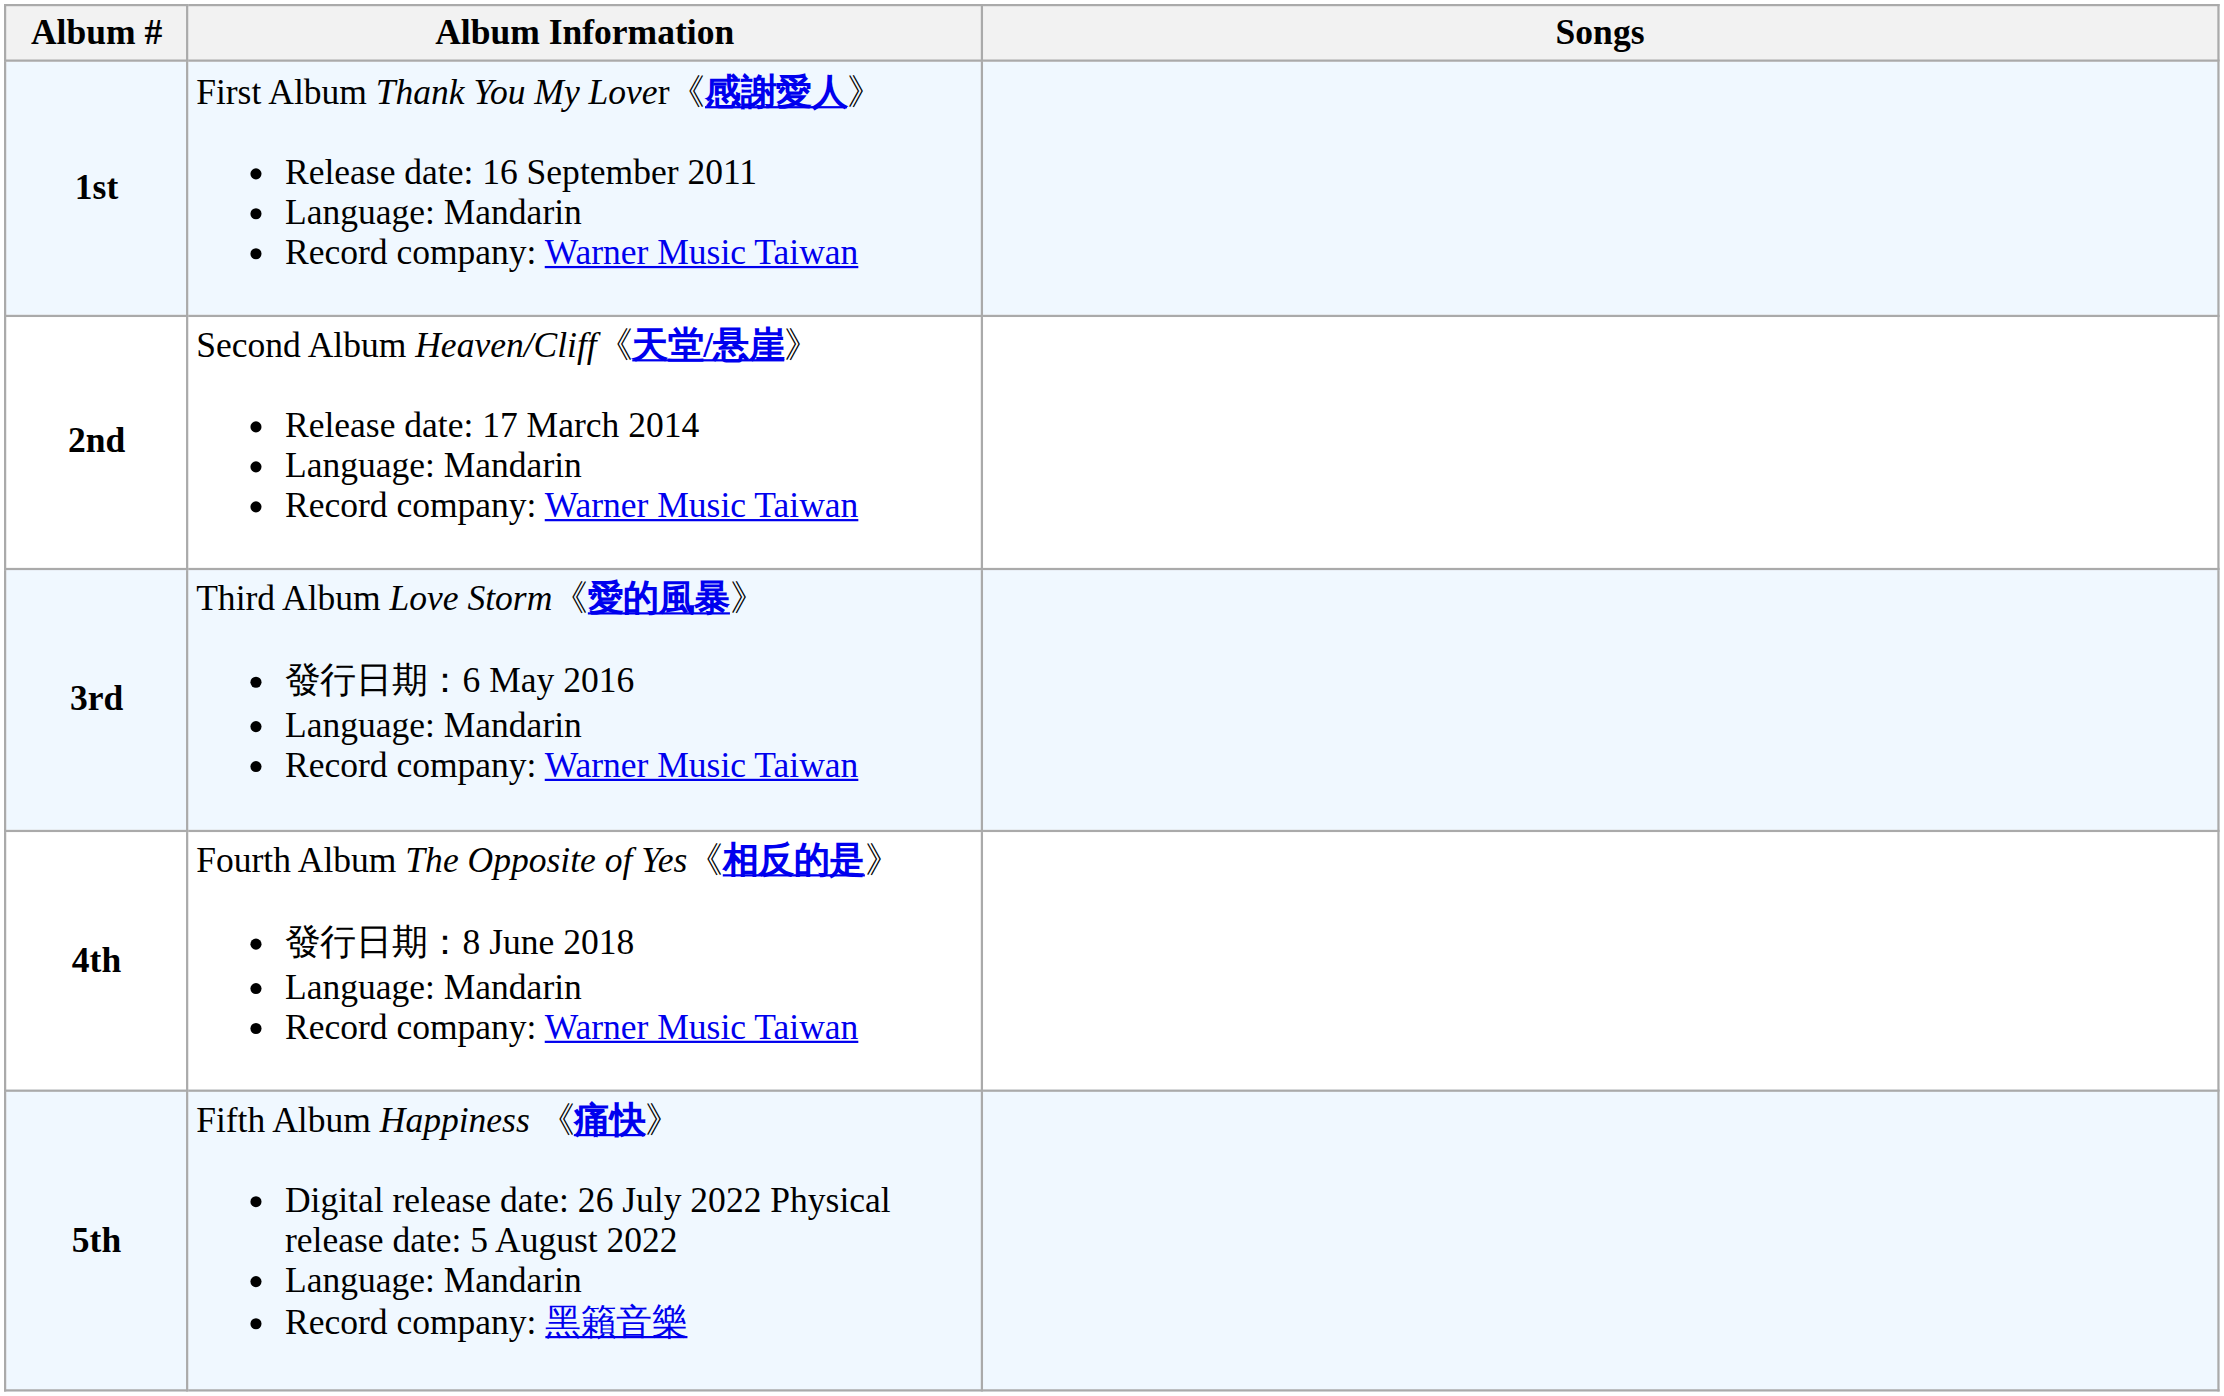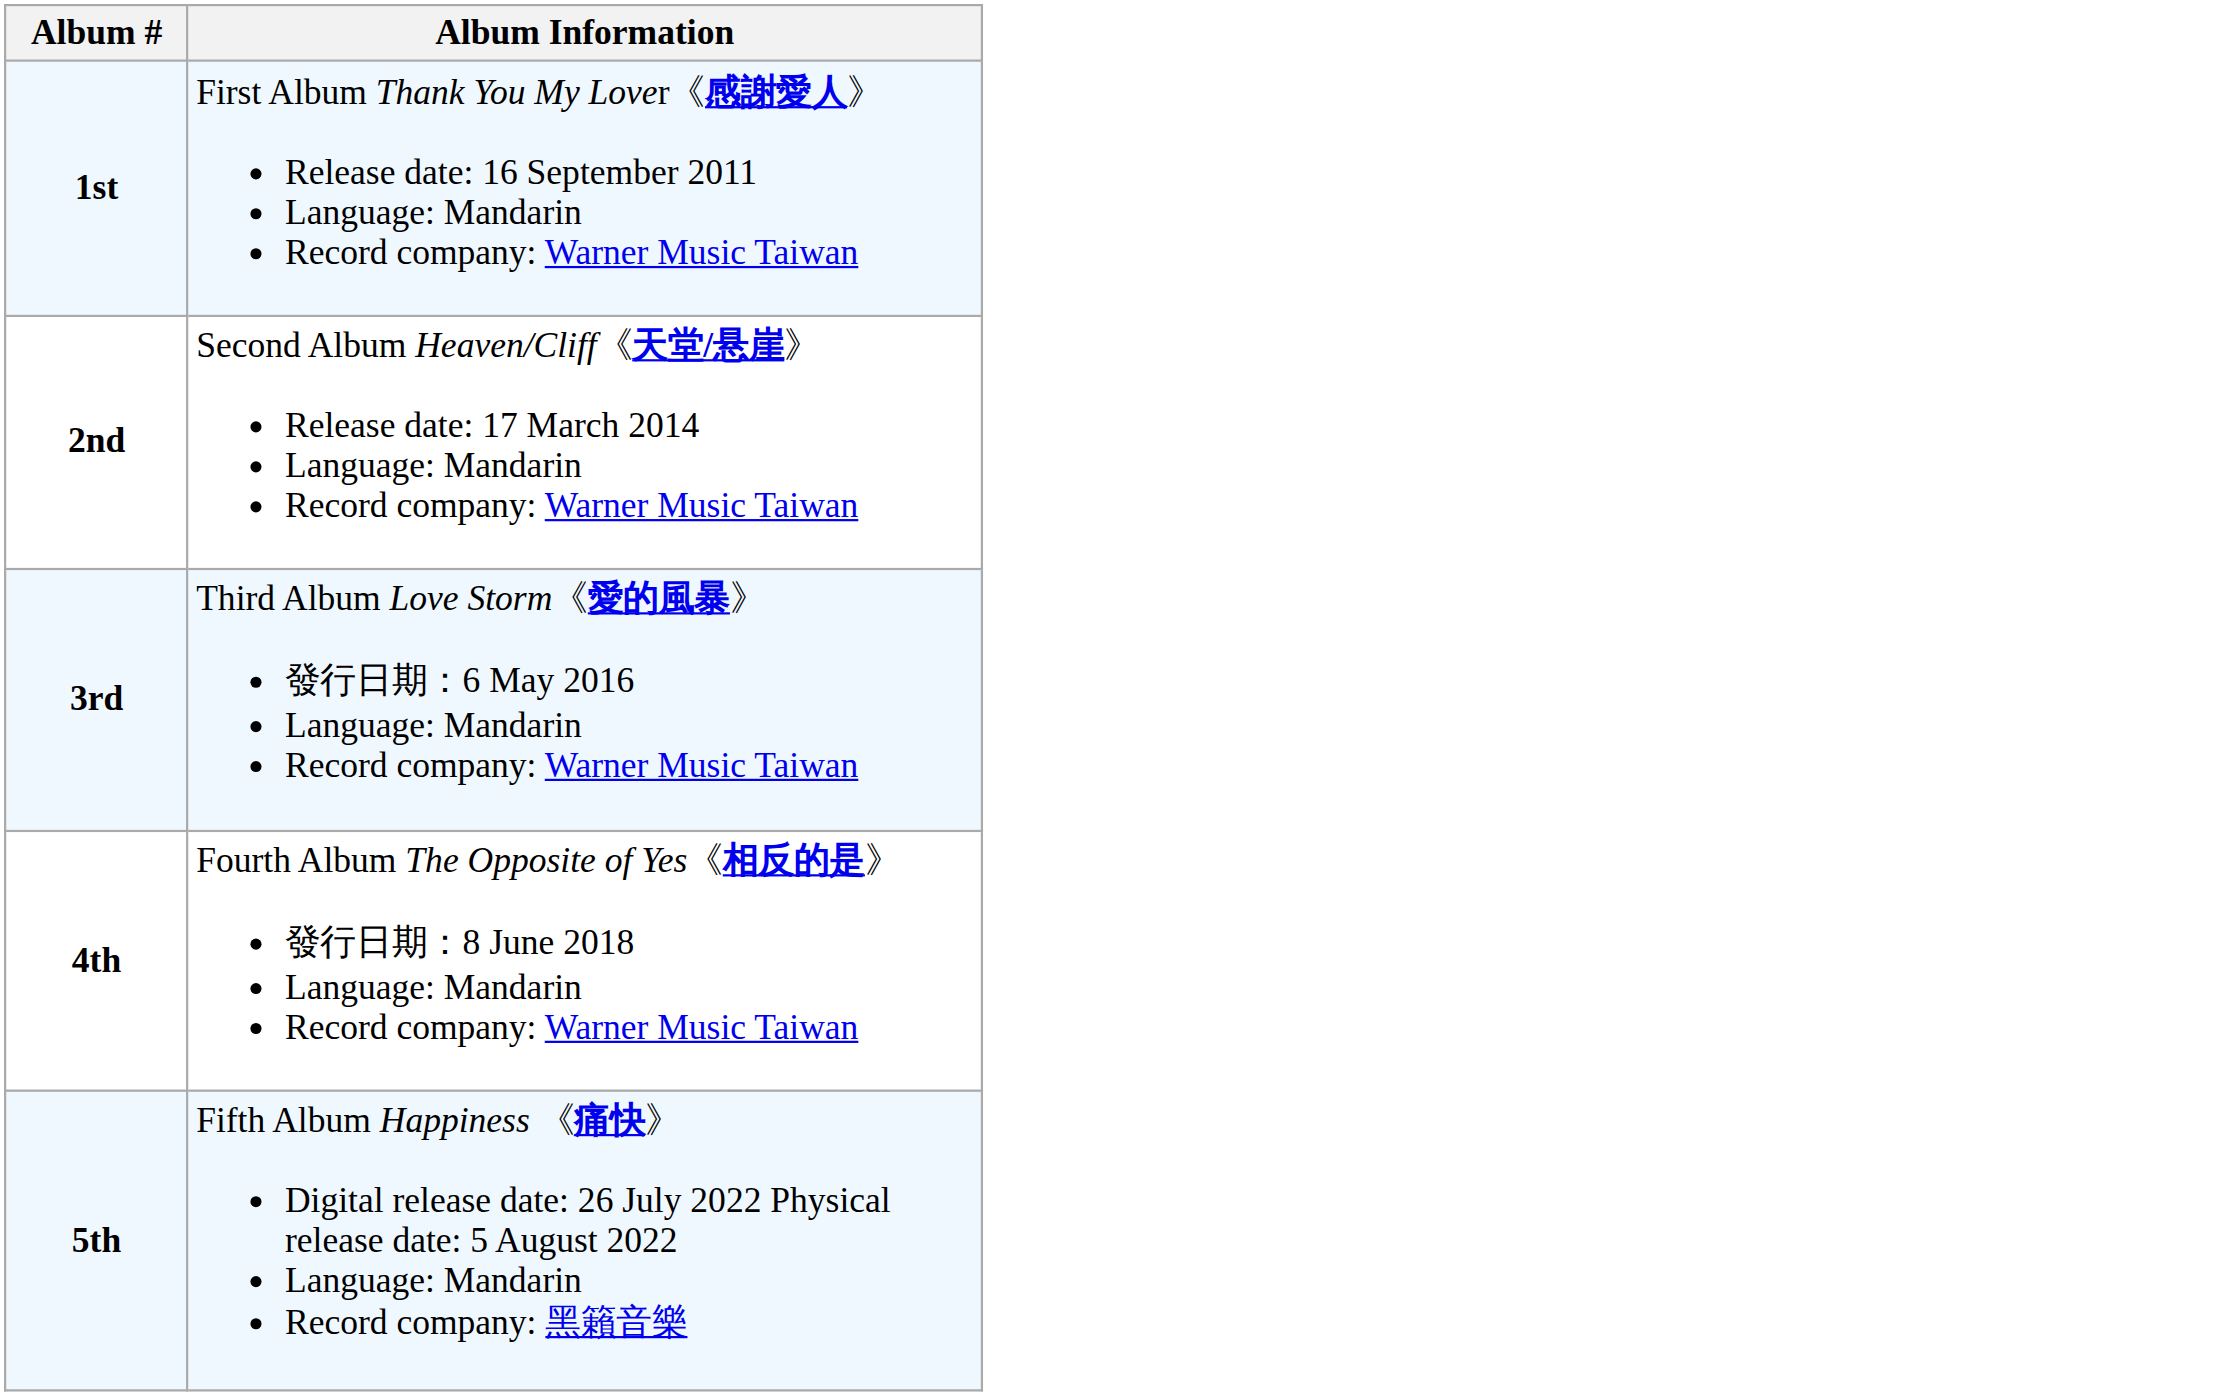 <table class="wikitable">
 <tr>
 <th align="left" width="75">Album #</th>
 <th align="left" width="350">Album Information</th>
-<th align="left" width="550">Songs</th>
 </tr>
 <tr bgcolor="#f0f8ff">
 <td align="center"><strong>1st</strong></td>
 <td align="left">First Album <em>Thank You My Love</em>r《<strong><a href='#'>感謝愛人</a></strong>》<br><ul><li>Release date: 16 September 2011</li><li>Language: Mandarin</li><li>Record company: <a href='#'>Warner Music Taiwan</a></li></ul></td>
-<td align="left" style="font-size: 85%;"></td>
 </tr>
 <tr bgcolor="#ffffff">
 <td align="center"><strong>2nd</strong></td>
 <td align="left">Second Album <em>Heaven/Cliff</em>《<strong><a href='#'>天堂/悬崖</a></strong>》<br><ul><li>Release date: 17 March 2014</li><li>Language: Mandarin</li><li>Record company: <a href='#'>Warner Music Taiwan</a></li></ul></td>
-<td align="left" style="font-size: 85%;"></td>
 </tr>
 <tr bgcolor="#f0f8ff">
 <td align="center"><strong>3rd</strong></td>
 <td align="left">Third Album <em>Love Storm</em>《<strong><a href='#'>愛的風暴</a></strong>》<br><ul><li>發行日期：6 May 2016</li><li>Language: Mandarin</li><li>Record company: <a href='#'>Warner Music Taiwan</a></li></ul></td>
-<td align="left" style="font-size: 85%;"></td>
 </tr>
 <tr bgcolor="#ffffff">
 <td align="center"><strong>4th</strong></td>
 <td align="left">Fourth Album <em>The Opposite of Yes</em>《<strong><a href='#'>相反的是</a></strong>》<br><ul><li>發行日期：8 June 2018</li><li>Language: Mandarin</li><li>Record company: <a href='#'>Warner Music Taiwan</a></li></ul></td>
-<td align="left" style="font-size: 85%;"></td>
 </tr>
 <tr bgcolor="#f0f8ff">
 <td align="center"><strong>5th</strong></td>
 <td align="left">Fifth Album <em>Happiness</em> 《<strong><a href='#'>痛快</a></strong>》<br><ul><li>Digital release date: 26 July 2022 Physical release date: 5 August 2022</li><li>Language: Mandarin</li><li>Record company: <a href='#'>黑籟音樂</a></li></ul></td>
-<td align="left" style="font-size: 85%;"></td>
 </tr>
 </table>
